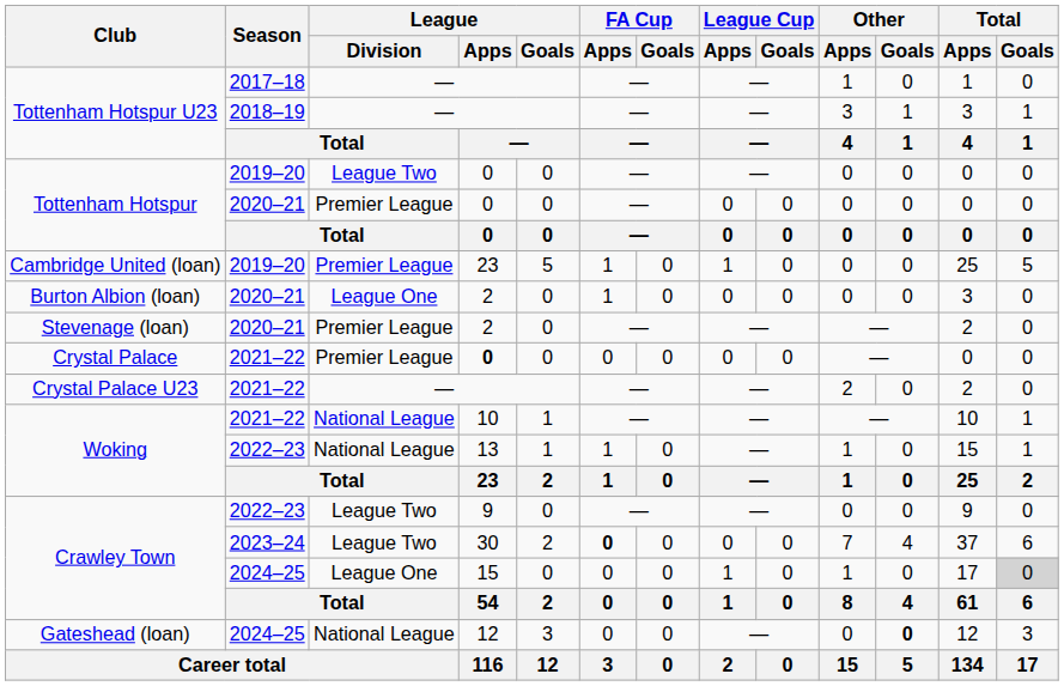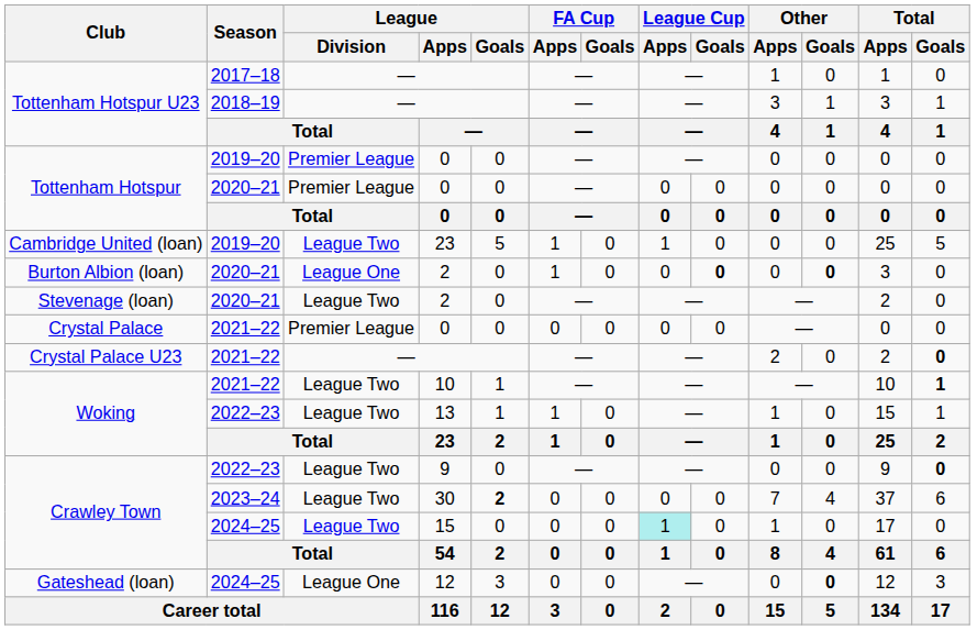 <table class="wikitable" style="text-align:center">
 <tr>
 <th rowspan="2">Club</th>
 <th rowspan="2">Season</th>
 <th colspan="3">League</th>
 <th colspan="2"><a href='#'>FA Cup</a></th>
 <th colspan="2"><a href='#'>League Cup</a></th>
 <th colspan="2">Other</th>
 <th colspan="2">Total</th>
 </tr>
 <tr>
 <th>Division</th>
 <th>Apps</th>
 <th>Goals</th>
 <th>Apps</th>
 <th>Goals</th>
 <th>Apps</th>
 <th>Goals</th>
 <th>Apps</th>
 <th>Goals</th>
 <th>Apps</th>
 <th>Goals</th>
 </tr>
 <tr>
 <td rowspan="3"><a href='#'>Tottenham Hotspur U23</a></td>
 <td><a href='#'>2017–18</a></td>
 <td colspan="3">—</td>
 <td colspan="2">—</td>
 <td colspan="2">—</td>
 <td>1</td>
 <td>0</td>
 <td>1</td>
 <td>0</td>
 </tr>
 <tr>
 <td><a href='#'>2018–19</a></td>
 <td colspan="3">—</td>
 <td colspan="2">—</td>
 <td colspan="2">—</td>
 <td>3</td>
 <td>1</td>
 <td>3</td>
 <td>1</td>
 </tr>
 <tr>
 <th colspan="2">Total</th>
 <th colspan="2">—</th>
 <th colspan="2">—</th>
 <th colspan="2">—</th>
 <th>4</th>
 <th>1</th>
 <th>4</th>
 <th>1</th>
 </tr>
 <tr>
 <td rowspan="3"><a href='#'>Tottenham Hotspur</a></td>
 <td><a href='#'>2019–20</a></td>
-<td><a href='#'>League Two</a></td>
+<td><a href='#'>Premier League</a></td>
 <td>0</td>
 <td>0</td>
 <td colspan="2">—</td>
 <td colspan="2">—</td>
 <td>0</td>
 <td>0</td>
 <td>0</td>
 <td>0</td>
 </tr>
 <tr>
 <td><a href='#'>2020–21</a></td>
 <td>Premier League</td>
 <td>0</td>
 <td>0</td>
 <td colspan="2">—</td>
 <td>0</td>
 <td>0</td>
 <td>0</td>
 <td>0</td>
 <td>0</td>
 <td>0</td>
 </tr>
 <tr>
 <th colspan="2">Total</th>
 <th>0</th>
 <th>0</th>
 <th colspan="2">—</th>
 <th>0</th>
 <th>0</th>
 <th>0</th>
 <th>0</th>
 <th>0</th>
 <th>0</th>
 </tr>
 <tr>
 <td><a href='#'>Cambridge United</a> (loan)</td>
 <td><a href='#'>2019–20</a></td>
-<td><a href='#'>Premier League</a></td>
+<td><a href='#'>League Two</a></td>
 <td>23</td>
 <td>5</td>
 <td>1</td>
 <td>0</td>
 <td>1</td>
 <td>0</td>
 <td>0</td>
 <td>0</td>
 <td>25</td>
 <td>5</td>
 </tr>
 <tr>
 <td><a href='#'>Burton Albion</a> (loan)</td>
 <td><a href='#'>2020–21</a></td>
 <td><a href='#'>League One</a></td>
 <td>2</td>
 <td>0</td>
 <td>1</td>
 <td>0</td>
 <td>0</td>
+<td><strong>0</strong></td>
 <td>0</td>
-<td>0</td>
-<td>0</td>
+<td><strong>0</strong></td>
 <td>3</td>
 <td>0</td>
 </tr>
 <tr>
 <td><a href='#'>Stevenage</a> (loan)</td>
 <td><a href='#'>2020–21</a></td>
-<td>Premier League</td>
+<td>League Two</td>
 <td>2</td>
 <td>0</td>
 <td colspan="2">—</td>
 <td colspan="2">—</td>
 <td colspan="2">—</td>
 <td>2</td>
 <td>0</td>
 </tr>
 <tr>
 <td><a href='#'>Crystal Palace</a></td>
 <td><a href='#'>2021–22</a></td>
 <td>Premier League</td>
-<td><strong>0</strong></td>
+<td>0</td>
 <td>0</td>
 <td>0</td>
 <td>0</td>
 <td>0</td>
 <td>0</td>
 <td colspan="2">—</td>
 <td>0</td>
 <td>0</td>
 </tr>
 <tr>
 <td><a href='#'>Crystal Palace U23</a></td>
 <td><a href='#'>2021–22</a></td>
 <td colspan="3">—</td>
 <td colspan="2">—</td>
 <td colspan="2">—</td>
 <td>2</td>
 <td>0</td>
 <td>2</td>
-<td>0</td>
+<td><strong>0</strong></td>
 </tr>
 <tr>
 <td rowspan="3"><a href='#'>Woking</a></td>
 <td><a href='#'>2021–22</a></td>
-<td><a href='#'>National League</a></td>
+<td>League Two</td>
 <td>10</td>
 <td>1</td>
 <td colspan="2">—</td>
 <td colspan="2">—</td>
 <td colspan="2">—</td>
 <td>10</td>
-<td>1</td>
+<td><strong>1</strong></td>
 </tr>
 <tr>
 <td><a href='#'>2022–23</a></td>
-<td>National League</td>
+<td>League Two</td>
 <td>13</td>
 <td>1</td>
 <td>1</td>
 <td>0</td>
 <td colspan="2">—</td>
 <td>1</td>
 <td>0</td>
 <td>15</td>
 <td>1</td>
 </tr>
 <tr>
 <th colspan="2">Total</th>
 <th>23</th>
 <th>2</th>
 <th>1</th>
 <th>0</th>
 <th colspan="2">—</th>
 <th>1</th>
 <th>0</th>
 <th>25</th>
 <th>2</th>
 </tr>
 <tr>
 <td rowspan="4"><a href='#'>Crawley Town</a></td>
 <td><a href='#'>2022–23</a></td>
 <td>League Two</td>
 <td>9</td>
 <td>0</td>
 <td colspan="2">—</td>
 <td colspan="2">—</td>
 <td>0</td>
 <td>0</td>
 <td>9</td>
-<td>0</td>
+<td><strong>0</strong></td>
 </tr>
 <tr>
 <td><a href='#'>2023–24</a></td>
 <td>League Two</td>
 <td>30</td>
-<td>2</td>
-<td><strong>0</strong></td>
+<td><strong>2</strong></td>
+<td>0</td>
 <td>0</td>
 <td>0</td>
 <td>0</td>
 <td>7</td>
 <td>4</td>
 <td>37</td>
 <td>6</td>
 </tr>
 <tr>
 <td><a href='#'>2024–25</a></td>
-<td>League One</td>
+<td><a href='#'>League Two</a></td>
 <td>15</td>
 <td>0</td>
 <td>0</td>
 <td>0</td>
-<td>1</td>
+<td style="background: paleturquoise;">1</td>
 <td>0</td>
 <td>1</td>
 <td>0</td>
 <td>17</td>
-<td style="background: lightgrey;">0</td>
+<td>0</td>
 </tr>
 <tr>
 <th colspan="2">Total</th>
 <th>54</th>
 <th>2</th>
 <th>0</th>
 <th>0</th>
 <th>1</th>
 <th>0</th>
 <th>8</th>
 <th>4</th>
 <th>61</th>
 <th>6</th>
 </tr>
 <tr>
 <td><a href='#'>Gateshead</a> (loan)</td>
 <td><a href='#'>2024–25</a></td>
-<td>National League</td>
+<td>League One</td>
 <td>12</td>
 <td>3</td>
 <td>0</td>
 <td>0</td>
 <td colspan="2">—</td>
 <td>0</td>
 <td><strong>0</strong></td>
 <td>12</td>
 <td>3</td>
 </tr>
 <tr>
 <th colspan="3">Career total</th>
 <th>116</th>
 <th>12</th>
 <th>3</th>
 <th>0</th>
 <th>2</th>
 <th>0</th>
 <th>15</th>
 <th>5</th>
 <th>134</th>
 <th>17</th>
 </tr>
 </table>
